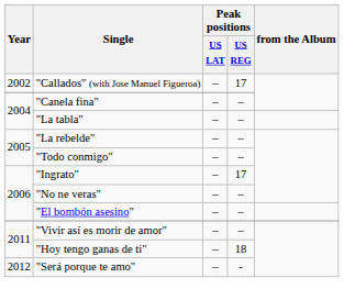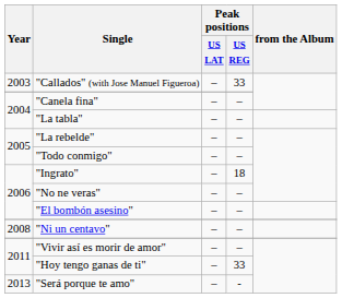 <table class="wikitable" style="text-align:center;">
 <tr>
 <th rowspan="2">Year</th>
 <th rowspan="2">Single</th>
 <th colspan=2>Peak positions</th>
 <th rowspan="2">from the Album</th>
 </tr>
 <tr>
 <th style="width:20px;"><sup><a href='#'>US<br>LAT</a></sup></th>
 <th style="width:20px;"><sup><a href='#'>US<br>REG</a></sup></th>
 </tr>
 <tr>
-<td>2002</td>
+<td>2003</td>
 <td style="text-align:left;">"Callados" <small>(with Jose Manuel Figueroa)</small></td>
 <td>–</td>
-<td>17</td>
+<td>33</td>
 <td style="text-align:left;" rowspan="3"></td>
 </tr>
 <tr>
 </tr>
 <tr>
 <td rowspan="2">2004</td>
 <td style="text-align:left;">"Canela fina"</td>
 <td>–</td>
 <td>–</td>
 </tr>
 <tr>
 <td style="text-align:left;">"La tabla"</td>
 <td>–</td>
 <td>–</td>
 </tr>
 <tr>
 <td rowspan="2">2005</td>
 <td style="text-align:left;">"La rebelde"</td>
 <td>–</td>
 <td>–</td>
 <td style="text-align:left;" rowspan="4"></td>
 </tr>
 <tr>
 <td style="text-align:left;">"Todo conmigo"</td>
 <td>–</td>
 <td>–</td>
 </tr>
 <tr>
 <td rowspan="3">2006</td>
 <td style="text-align:left;">"Ingrato"</td>
 <td>–</td>
-<td>17</td>
+<td>18</td>
 </tr>
 <tr>
 <td style="text-align:left;">"No ne veras"</td>
 <td>–</td>
 <td>–</td>
 </tr>
 <tr>
 <td style="text-align:left;">"<a href='#'>El bombón asesino</a>"</td>
 <td>–</td>
 <td>–</td>
 <td style="text-align:left;"></td>
 </tr>
 <tr>
 </tr>
 <tr>
+<td rowspan="1">2008</td>
+<td style="text-align:left;">"<a href='#'>Ni un centavo</a>"</td>
+<td>–</td>
+<td>–</td>
+<td style="text-align:left;"rowspan="1"></td>
+</tr>
+<tr>
 </tr>
 <tr>
 <td rowspan="2">2011</td>
 <td style="text-align:left;">"Vivir así es morir de amor"</td>
 <td>–</td>
 <td>–</td>
 <td style="text-align:left;" rowspan="3"></td>
 </tr>
 <tr>
 <td style="text-align:left;">"Hoy tengo ganas de ti"</td>
 <td>–</td>
-<td>18</td>
+<td>33</td>
 </tr>
 <tr>
-<td rowspan="1">2012</td>
+<td rowspan="1">2013</td>
 <td style="text-align:left;">"Será porque te amo"</td>
 <td>–</td>
 <td>-</td>
 </tr>
 </table>
